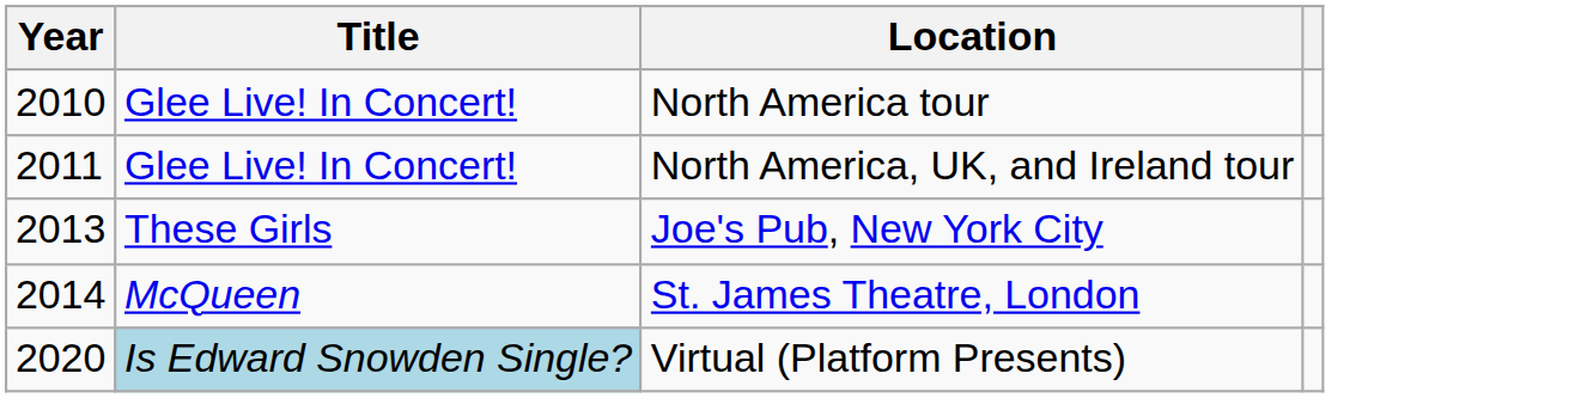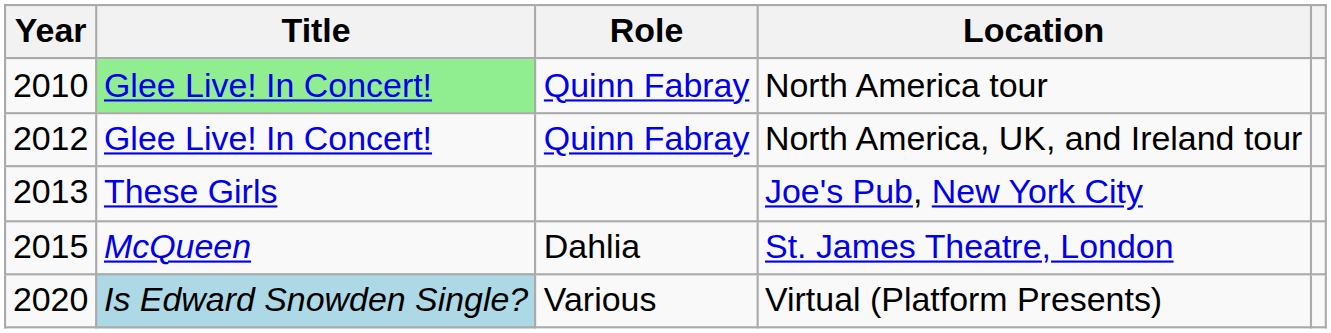 <table class="wikitable sortable">
 <tr>
 <th>Year</th>
 <th>Title</th>
+<th>Role</th>
 <th>Location</th>
 <th class="unsortable"></th>
 </tr>
 <tr>
 <td>2010</td>
-<td><a href='#'>Glee Live! In Concert!</a></td>
+<td style="background: lightgreen;"><a href='#'>Glee Live! In Concert!</a></td>
+<td><a href='#'>Quinn Fabray</a></td>
 <td>North America tour</td>
 <td align="center"></td>
 </tr>
 <tr>
-<td>2011</td>
+<td>2012</td>
 <td><a href='#'>Glee Live! In Concert!</a></td>
+<td><a href='#'>Quinn Fabray</a></td>
 <td>North America, UK, and Ireland tour</td>
 <td align="center"></td>
 </tr>
 <tr>
 <td>2013</td>
 <td><a href='#'>These Girls</a></td>
+<td></td>
 <td><a href='#'>Joe's Pub</a>, <a href='#'>New York City</a></td>
 <td align="center"></td>
 </tr>
 <tr>
-<td>2014</td>
+<td>2015</td>
 <td><em><a href='#'>McQueen</a></em></td>
+<td>Dahlia</td>
 <td><a href='#'>St. James Theatre, London</a></td>
 <td align="center"></td>
 </tr>
 <tr>
 <td>2020</td>
 <td style="background: lightblue;"><em>Is Edward Snowden Single?</em></td>
+<td>Various</td>
 <td>Virtual (Platform Presents)</td>
 <td align="center"></td>
 </tr>
 </table>
